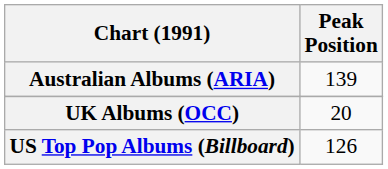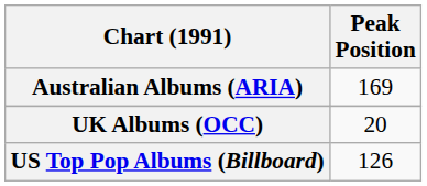 <table class="wikitable sortable plainrowheaders" style="text-align:center">
 <tr>
 <th scope="col">Chart (1991)</th>
 <th scope="col">Peak<br>Position</th>
 </tr>
 <tr>
 <th scope="row">Australian Albums (<a href='#'>ARIA</a>)</th>
-<td>139</td>
+<td>169</td>
 </tr>
 <tr>
 </tr>
 <tr>
 </tr>
 <tr>
 </tr>
 <tr>
 </tr>
 <tr>
 </tr>
 <tr>
 <th scope="row">UK Albums (<a href='#'>OCC</a>)</th>
 <td>20</td>
 </tr>
 <tr>
 <th scope="row">US <a href='#'>Top Pop Albums</a> (<em>Billboard</em>)</th>
 <td>126</td>
 </tr>
 </table>
